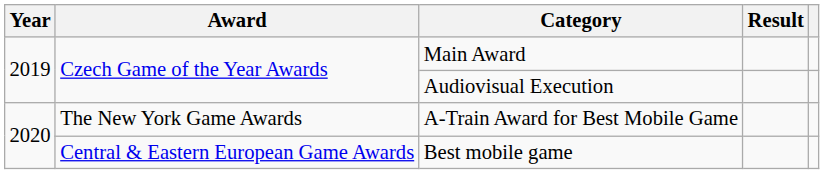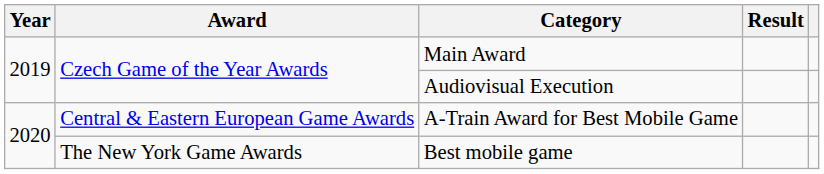 <table class="wikitable sortable">
 <tr>
 <th>Year</th>
 <th>Award</th>
 <th>Category</th>
 <th>Result</th>
 <th></th>
 </tr>
 <tr>
 <td style="text-align:center;"  rowspan="2">2019</td>
 <td rowspan="2"><a href='#'>Czech Game of the Year Awards</a></td>
 <td>Main Award</td>
 <td></td>
 <td style="text-align:center;"></td>
 </tr>
 <tr>
 <td>Audiovisual Execution</td>
 <td></td>
 <td style="text-align:center;"></td>
 </tr>
 <tr>
 <td rowspan="2" style="text-align:center;">2020</td>
-<td>The New York Game Awards</td>
+<td><a href='#'>Central & Eastern European Game Awards</a></td>
 <td>A-Train Award for Best Mobile Game</td>
 <td></td>
 <td style="text-align:center;"></td>
 </tr>
 <tr>
-<td><a href='#'>Central & Eastern European Game Awards</a></td>
+<td>The New York Game Awards</td>
 <td>Best mobile game</td>
 <td></td>
 <td></td>
 </tr>
 </table>
